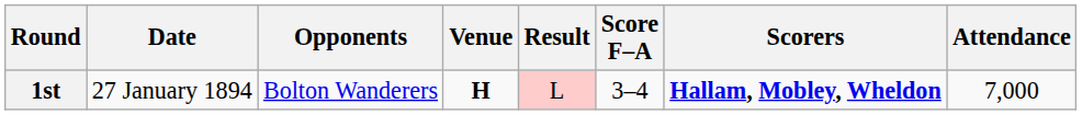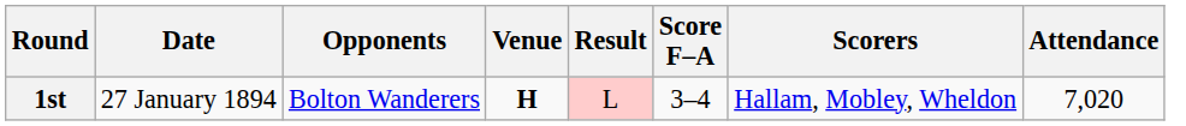 <table class="wikitable" style=text-align:center>
 <tr>
 <th scope=col>Round</th>
 <th scope=col>Date</th>
 <th scope=col>Opponents</th>
 <th scope=col>Venue</th>
 <th scope=col>Result</th>
 <th scope=col>Score<br>F–A</th>
 <th scope=col>Scorers</th>
 <th scope=col>Attendance</th>
 </tr>
 <tr>
 <th scope=row>1st</th>
 <td style=text-align:left>27 January 1894</td>
 <td style=text-align:left><a href='#'>Bolton Wanderers</a></td>
 <td><strong>H</strong></td>
 <td style=background:#fcc>L</td>
 <td>3–4</td>
-<td style=text-align:left><strong><a href='#'>Hallam</a>, <a href='#'>Mobley</a>, <a href='#'>Wheldon</a></strong></td>
-<td>7,000</td>
+<td style=text-align:left><a href='#'>Hallam</a>, <a href='#'>Mobley</a>, <a href='#'>Wheldon</a></td>
+<td>7,020</td>
 </tr>
 </table>
